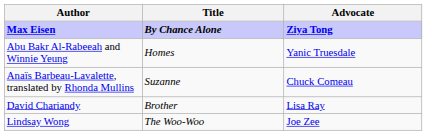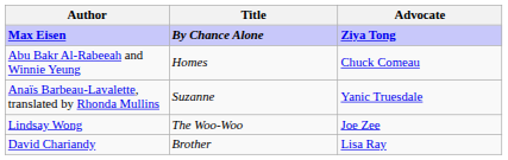 <table class="wikitable" style="width:100%;">
 <tr>
 <th width=33%>Author</th>
 <th width=34%>Title</th>
 <th width=34%>Advocate</th>
 </tr>
 <tr>
 <td style="background:#C8C8FA"><strong><a href='#'>Max Eisen</a></strong></td>
 <td style="background:#C8C8FA"><strong><em>By Chance Alone</em></strong></td>
 <td style="background:#C8C8FA"><strong><a href='#'>Ziya Tong</a></strong></td>
 </tr>
 <tr>
 <td><a href='#'>Abu Bakr Al-Rabeeah</a> and <a href='#'>Winnie Yeung</a></td>
 <td><em>Homes</em></td>
-<td><a href='#'>Yanic Truesdale</a></td>
+<td><a href='#'>Chuck Comeau</a></td>
 </tr>
 <tr>
 <td><a href='#'>Anaïs Barbeau-Lavalette</a>, translated by <a href='#'>Rhonda Mullins</a></td>
 <td><em>Suzanne</em></td>
-<td><a href='#'>Chuck Comeau</a></td>
+<td><a href='#'>Yanic Truesdale</a></td>
+</tr>
+<tr>
+<td><a href='#'>Lindsay Wong</a></td>
+<td><em>The Woo-Woo</em></td>
+<td><a href='#'>Joe Zee</a></td>
 </tr>
 <tr>
 <td><a href='#'>David Chariandy</a></td>
 <td><em>Brother</em></td>
 <td><a href='#'>Lisa Ray</a></td>
 </tr>
-<tr>
-<td><a href='#'>Lindsay Wong</a></td>
-<td><em>The Woo-Woo</em></td>
-<td><a href='#'>Joe Zee</a></td>
-</tr>
 </table>
